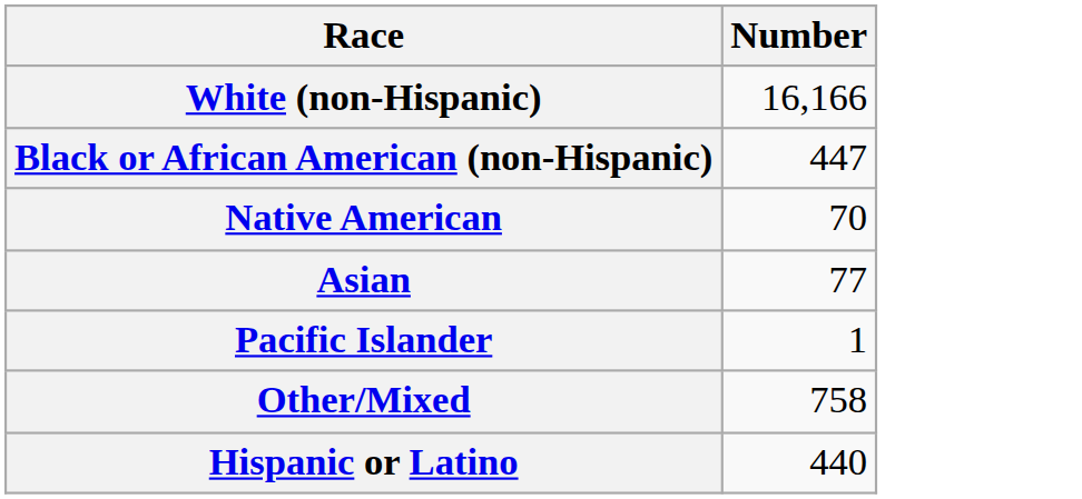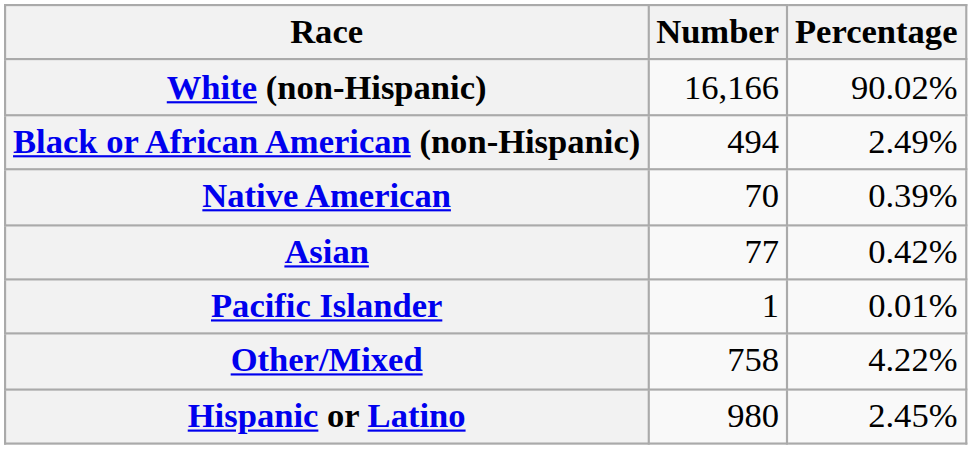 <table class="wikitable" style="text-align:right">
 <tr>
 <th scope="col">Race</th>
 <th scope="col">Number</th>
+<th scope="col">Percentage</th>
 </tr>
 <tr>
 <th scope="row"><a href='#'>White</a> (non-Hispanic)</th>
 <td>16,166</td>
+<td>90.02%</td>
 </tr>
 <tr>
 <th scope="row"><a href='#'>Black or African American</a> (non-Hispanic)</th>
-<td>447</td>
+<td>494</td>
+<td>2.49%</td>
 </tr>
 <tr>
 <th scope="row"><a href='#'>Native American</a></th>
 <td>70</td>
+<td>0.39%</td>
 </tr>
 <tr>
 <th scope="row"><a href='#'>Asian</a></th>
 <td>77</td>
+<td>0.42%</td>
 </tr>
 <tr>
 <th scope="row"><a href='#'>Pacific Islander</a></th>
 <td>1</td>
+<td>0.01%</td>
 </tr>
 <tr>
 <th scope="row"><a href='#'>Other/Mixed</a></th>
 <td>758</td>
+<td>4.22%</td>
 </tr>
 <tr>
 <th scope="row"><a href='#'>Hispanic</a> or <a href='#'>Latino</a></th>
-<td>440</td>
+<td>980</td>
+<td>2.45%</td>
 </tr>
 </table>
